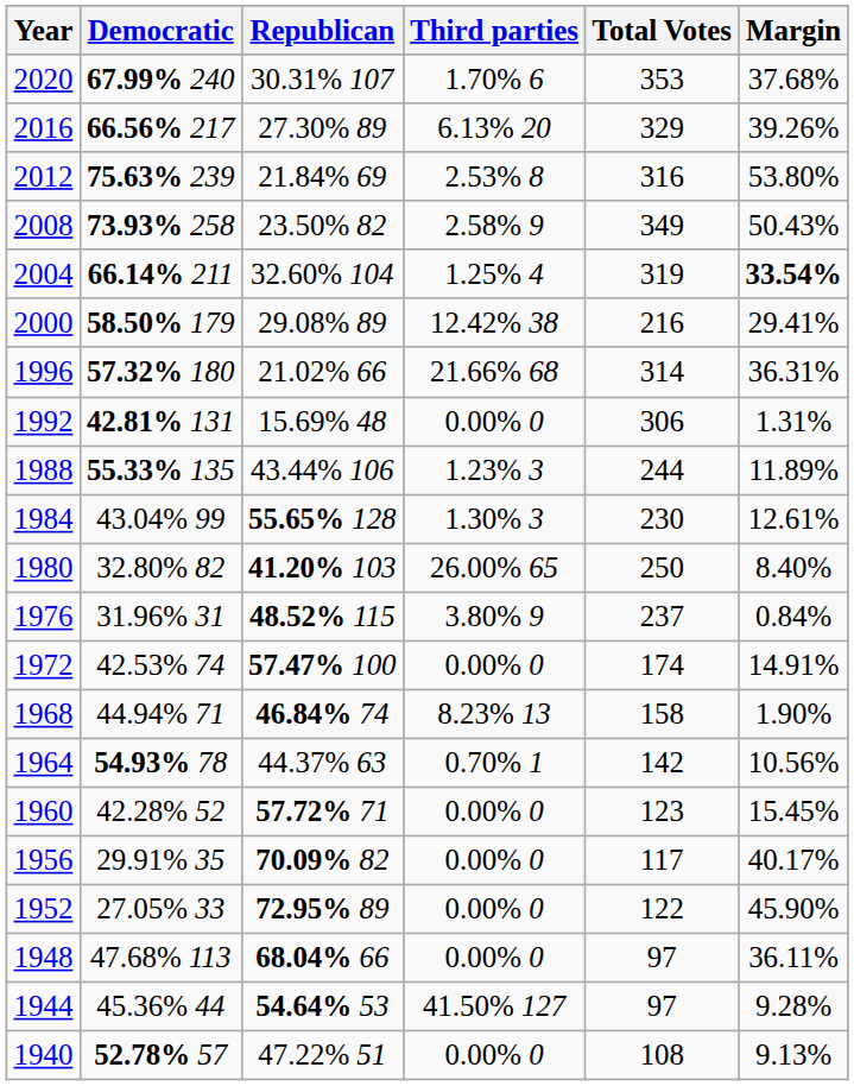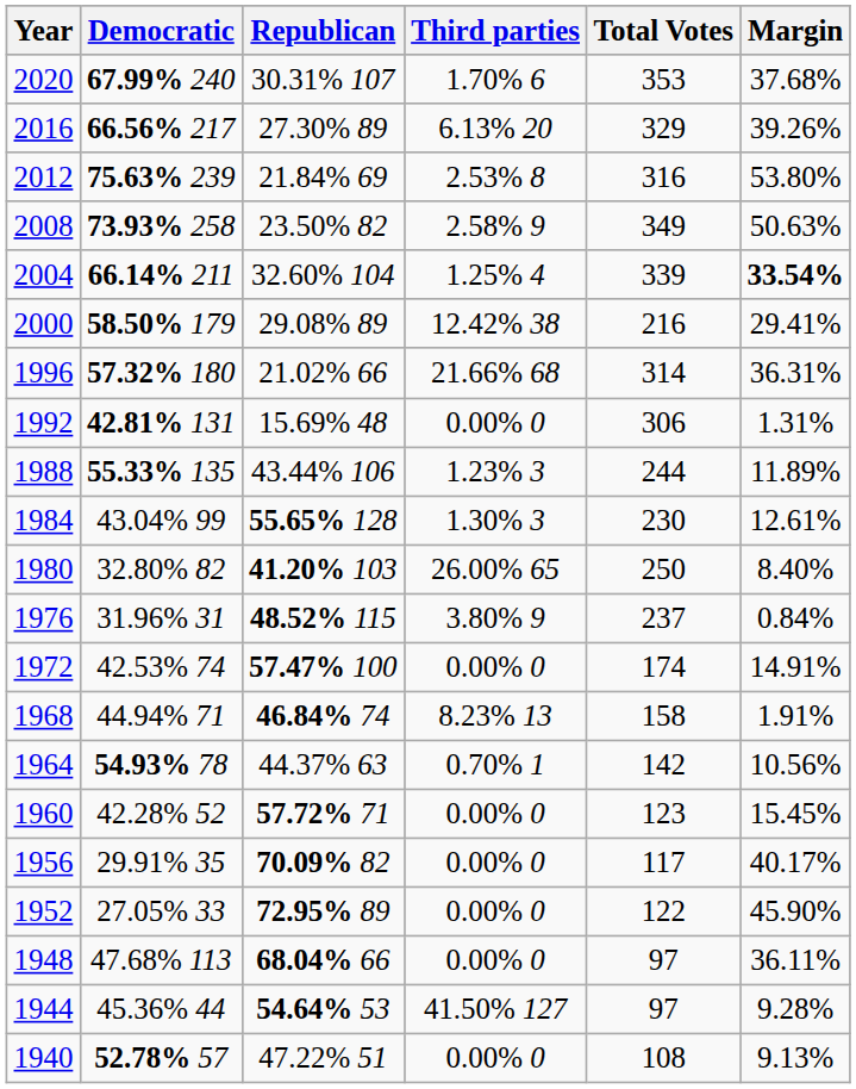 <table class="wikitable mw-collapsible" style="float:center; margin:1em; font-size:95%;">
 <tr style="background:lightgrey;">
 <th>Year</th>
 <th><a href='#'>Democratic</a></th>
 <th><a href='#'>Republican</a></th>
 <th><a href='#'>Third parties</a></th>
 <th>Total Votes</th>
 <th>Margin</th>
 </tr>
 <tr>
 <td align="center" ><a href='#'>2020</a></td>
 <td align="center" ><strong>67.99%</strong> <em>240</em></td>
 <td align="center" >30.31% <em>107</em></td>
 <td align="center" >1.70% <em>6</em></td>
 <td align="center" >353</td>
 <td align="center" >37.68%</td>
 </tr>
 <tr>
 <td align="center" ><a href='#'>2016</a></td>
 <td align="center" ><strong>66.56%</strong> <em>217</em></td>
 <td align="center" >27.30% <em>89</em></td>
 <td align="center" >6.13% <em>20</em></td>
 <td align="center" >329</td>
 <td align="center" >39.26%</td>
 </tr>
 <tr>
 <td align="center" ><a href='#'>2012</a></td>
 <td align="center" ><strong>75.63%</strong> <em>239</em></td>
 <td align="center" >21.84% <em>69</em></td>
 <td align="center" >2.53% <em>8</em></td>
 <td align="center" >316</td>
 <td align="center" >53.80%</td>
 </tr>
 <tr>
 <td align="center" ><a href='#'>2008</a></td>
 <td align="center" ><strong>73.93%</strong> <em>258</em></td>
 <td align="center" >23.50% <em>82</em></td>
 <td align="center" >2.58% <em>9</em></td>
 <td align="center" >349</td>
-<td align="center" >50.43%</td>
+<td align="center" >50.63%</td>
 </tr>
 <tr>
 <td align="center" ><a href='#'>2004</a></td>
 <td align="center" ><strong>66.14%</strong> <em>211</em></td>
 <td align="center" >32.60% <em>104</em></td>
 <td align="center" >1.25% <em>4</em></td>
-<td align="center" >319</td>
+<td align="center" >339</td>
 <td align="center" ><strong>33.54%</strong></td>
 </tr>
 <tr>
 <td align="center" ><a href='#'>2000</a></td>
 <td align="center" ><strong>58.50%</strong> <em>179</em></td>
 <td align="center" >29.08% <em>89</em></td>
 <td align="center" >12.42% <em>38</em></td>
 <td align="center" >216</td>
 <td align="center" >29.41%</td>
 </tr>
 <tr>
 <td align="center" ><a href='#'>1996</a></td>
 <td align="center" ><strong>57.32%</strong> <em>180</em></td>
 <td align="center" >21.02% <em>66</em></td>
 <td align="center" >21.66% <em>68</em></td>
 <td align="center" >314</td>
 <td align="center" >36.31%</td>
 </tr>
 <tr>
 <td align="center" ><a href='#'>1992</a></td>
 <td align="center" ><strong>42.81%</strong> <em>131</em></td>
 <td align="center" >15.69% <em>48</em></td>
 <td align="center" >0.00% <em>0</em></td>
 <td align="center" >306</td>
 <td align="center" >1.31%</td>
 </tr>
 <tr>
 <td align="center" ><a href='#'>1988</a></td>
 <td align="center" ><strong>55.33%</strong> <em>135</em></td>
 <td align="center" >43.44% <em>106</em></td>
 <td align="center" >1.23% <em>3</em></td>
 <td align="center" >244</td>
 <td align="center" >11.89%</td>
 </tr>
 <tr>
 <td align="center" ><a href='#'>1984</a></td>
 <td align="center" >43.04% <em>99</em></td>
 <td align="center" ><strong>55.65%</strong> <em>128</em></td>
 <td align="center" >1.30% <em>3</em></td>
 <td align="center" >230</td>
 <td align="center" >12.61%</td>
 </tr>
 <tr>
 <td align="center" ><a href='#'>1980</a></td>
 <td align="center" >32.80% <em>82</em></td>
 <td align="center" ><strong>41.20%</strong> <em>103</em></td>
 <td align="center" >26.00% <em>65</em></td>
 <td align="center" >250</td>
 <td align="center" >8.40%</td>
 </tr>
 <tr>
 <td align="center" ><a href='#'>1976</a></td>
 <td align="center" >31.96% <em>31</em></td>
 <td align="center" ><strong>48.52%</strong> <em>115</em></td>
 <td align="center" >3.80% <em>9</em></td>
 <td align="center" >237</td>
 <td align="center" >0.84%</td>
 </tr>
 <tr>
 <td align="center" ><a href='#'>1972</a></td>
 <td align="center" >42.53% <em>74</em></td>
 <td align="center" ><strong>57.47%</strong> <em>100</em></td>
 <td align="center" >0.00% <em>0</em></td>
 <td align="center" >174</td>
 <td align="center" >14.91%</td>
 </tr>
 <tr>
 <td align="center" ><a href='#'>1968</a></td>
 <td align="center" >44.94% <em>71</em></td>
 <td align="center" ><strong>46.84%</strong> <em>74</em></td>
 <td align="center" >8.23% <em>13</em></td>
 <td align="center" >158</td>
-<td align="center" >1.90%</td>
+<td align="center" >1.91%</td>
 </tr>
 <tr>
 <td align="center" ><a href='#'>1964</a></td>
 <td align="center" ><strong>54.93%</strong> <em>78</em></td>
 <td align="center" >44.37% <em>63</em></td>
 <td align="center" >0.70% <em>1</em></td>
 <td align="center" >142</td>
 <td align="center" >10.56%</td>
 </tr>
 <tr>
 <td align="center" ><a href='#'>1960</a></td>
 <td align="center" >42.28% <em>52</em></td>
 <td align="center" ><strong>57.72%</strong> <em>71</em></td>
 <td align="center" >0.00% <em>0</em></td>
 <td align="center" >123</td>
 <td align="center" >15.45%</td>
 </tr>
 <tr>
 <td align="center" ><a href='#'>1956</a></td>
 <td align="center" >29.91% <em>35</em></td>
 <td align="center" ><strong>70.09%</strong> <em>82</em></td>
 <td align="center" >0.00% <em>0</em></td>
 <td align="center" >117</td>
 <td align="center" >40.17%</td>
 </tr>
 <tr>
 <td align="center" ><a href='#'>1952</a></td>
 <td align="center" >27.05% <em>33</em></td>
 <td align="center" ><strong>72.95%</strong> <em>89</em></td>
 <td align="center" >0.00% <em>0</em></td>
 <td align="center" >122</td>
 <td align="center" >45.90%</td>
 </tr>
 <tr>
 <td align="center" ><a href='#'>1948</a></td>
 <td align="center" >47.68% <em>113</em></td>
 <td align="center" ><strong>68.04%</strong> <em>66</em></td>
 <td align="center" >0.00% <em>0</em></td>
 <td align="center" >97</td>
 <td align="center" >36.11%</td>
 </tr>
 <tr>
 <td align="center" ><a href='#'>1944</a></td>
 <td align="center" >45.36% <em>44</em></td>
 <td align="center" ><strong>54.64%</strong> <em>53</em></td>
 <td align="center" >41.50% <em>127</em></td>
 <td align="center" >97</td>
 <td align="center" >9.28%</td>
 </tr>
 <tr>
 <td align="center" ><a href='#'>1940</a></td>
 <td align="center" ><strong>52.78%</strong> <em>57</em></td>
 <td align="center" >47.22% <em>51</em></td>
 <td align="center" >0.00% <em>0</em></td>
 <td align="center" >108</td>
 <td align="center" >9.13%</td>
 </tr>
 </table>
